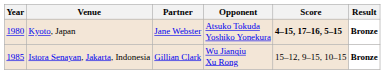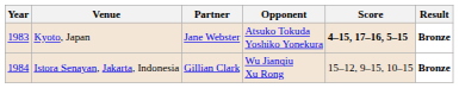 <table class="sortable wikitable" style="font-size: 90%;">
 <tr>
 <th>Year</th>
 <th>Venue</th>
 <th>Partner</th>
 <th>Opponent</th>
 <th>Score</th>
 <th>Result</th>
 </tr>
 <tr style="background:#F3E6D7">
-<td align="center"><a href='#'>1980</a></td>
+<td align="center"><a href='#'>1983</a></td>
 <td align="left"><a href='#'>Kyoto</a>, Japan</td>
 <td align="left"> <a href='#'>Jane Webster</a></td>
 <td align="left"> <a href='#'>Atsuko Tokuda</a><br> <a href='#'>Yoshiko Yonekura</a></td>
 <td align="left"><strong>4–15, 17–16, 5–15</strong></td>
 <td style="text-align:left; background:white"> <strong>Bronze</strong></td>
 </tr>
 <tr style="background:#F3E6D7">
-<td align="center"><a href='#'>1985</a></td>
+<td align="center"><a href='#'>1984</a></td>
 <td align="left"><a href='#'>Istora Senayan</a>, <a href='#'>Jakarta</a>, Indonesia</td>
 <td align="left"> <a href='#'>Gillian Clark</a></td>
 <td align="left"> <a href='#'>Wu Jianqiu</a><br> <a href='#'>Xu Rong</a></td>
 <td align="left">15–12, 9–15, 10–15</td>
 <td style="text-align:left; background:white"> <strong>Bronze</strong></td>
 </tr>
 </table>
